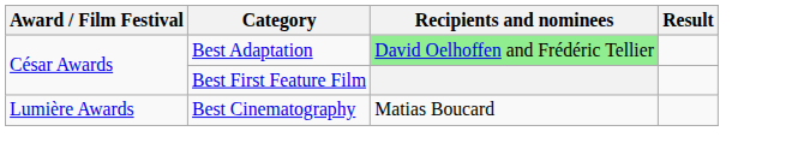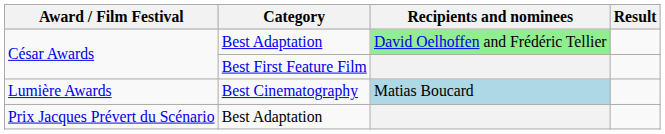 <table class="wikitable plainrowheaders sortable">
 <tr style="background:#ccc; text-align:center;">
 <th scope="col">Award / Film Festival</th>
 <th scope="col">Category</th>
 <th scope="col">Recipients and nominees</th>
 <th scope="col">Result</th>
 </tr>
 <tr>
 <td rowspan=2><a href='#'>César Awards</a></td>
 <td><a href='#'>Best Adaptation</a></td>
 <td style="background: lightgreen;"><a href='#'>David Oelhoffen</a> and Frédéric Tellier</td>
 <td></td>
 </tr>
 <tr>
 <td><a href='#'>Best First Feature Film</a></td>
 <th></th>
 <td></td>
 </tr>
 <tr>
 <td><a href='#'>Lumière Awards</a></td>
 <td><a href='#'>Best Cinematography</a></td>
-<td>Matias Boucard</td>
+<td style="background: lightblue;">Matias Boucard</td>
+<td></td>
+</tr>
+<tr>
+<td><a href='#'>Prix Jacques Prévert du Scénario</a></td>
+<td>Best Adaptation</td>
+<th></th>
 <td></td>
 </tr>
 </table>
